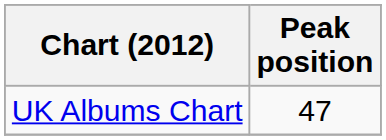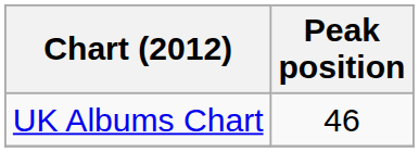 <table class="wikitable sortable">
 <tr>
 <th>Chart (2012)</th>
 <th>Peak<br>position</th>
 </tr>
 <tr>
 <td><a href='#'>UK Albums Chart</a></td>
-<td style="text-align:center;">47</td>
+<td style="text-align:center;">46</td>
 </tr>
 <tr>
 </tr>
 </table>
